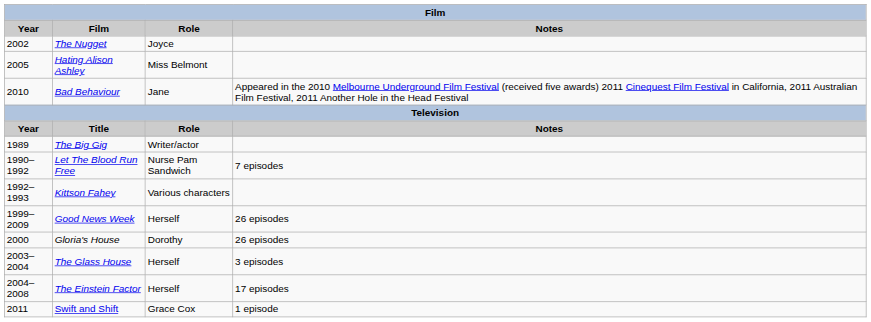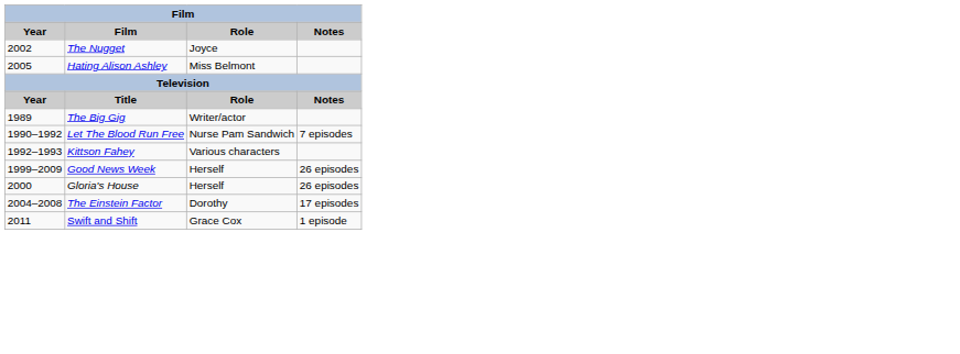 <table class="wikitable" style="font-size:90%;">
 <tr>
 <th colspan=4 style="background:#B0C4DE;">Film</th>
 </tr>
 <tr align="center">
 <th style="background: #CCCCCC;">Year</th>
 <th style="background: #CCCCCC;">Film</th>
 <th style="background: #CCCCCC;">Role</th>
 <th style="background: #CCCCCC;">Notes</th>
 </tr>
 <tr>
 <td>2002</td>
 <td><em><a href='#'>The Nugget</a></em></td>
 <td>Joyce</td>
 <td></td>
 </tr>
 <tr>
 <td>2005</td>
 <td><em><a href='#'>Hating Alison Ashley</a></em></td>
 <td>Miss Belmont</td>
-</tr>
-<tr>
-<td>2010</td>
-<td><em><a href='#'>Bad Behaviour</a></em></td>
-<td>Jane</td>
-<td>Appeared in the 2010 <a href='#'>Melbourne Underground Film Festival</a> (received five awards)  2011 <a href='#'>Cinequest Film Festival</a> in California, 2011 Australian Film Festival, 2011 Another Hole in the Head Festival</td>
 </tr>
 <tr align="center">
 <th colspan=4 style="background:#B0C4DE;">Television</th>
 </tr>
 <tr align="center">
 <th style="background: #CCCCCC;">Year</th>
 <th style="background: #CCCCCC;">Title</th>
 <th style="background: #CCCCCC;">Role</th>
 <th style="background: #CCCCCC;">Notes</th>
 </tr>
 <tr>
 <td>1989</td>
 <td><em><a href='#'>The Big Gig</a></em></td>
 <td>Writer/actor</td>
 </tr>
 <tr>
 <td>1990–1992</td>
 <td><em><a href='#'>Let The Blood Run Free</a></em></td>
 <td>Nurse Pam Sandwich</td>
 <td>7 episodes</td>
 </tr>
 <tr>
 <td>1992–1993</td>
 <td><em><a href='#'>Kittson Fahey</a></em></td>
 <td>Various characters</td>
 </tr>
 <tr>
 <td>1999–2009</td>
 <td><em><a href='#'>Good News Week</a></em></td>
 <td>Herself</td>
 <td>26 episodes</td>
 </tr>
 <tr>
 <td>2000</td>
 <td><em>Gloria's House</em></td>
-<td>Dorothy</td>
+<td>Herself</td>
 <td>26 episodes</td>
-</tr>
-<tr>
-<td>2003–2004</td>
-<td><em><a href='#'>The Glass House</a></em></td>
-<td>Herself</td>
-<td>3 episodes</td>
 </tr>
 <tr>
 <td>2004–2008</td>
 <td><em><a href='#'>The Einstein Factor</a></em></td>
-<td>Herself</td>
+<td>Dorothy</td>
 <td>17 episodes</td>
 </tr>
 <tr>
 <td>2011</td>
 <td><a href='#'>Swift and Shift</a></td>
 <td>Grace Cox</td>
 <td>1 episode</td>
 </tr>
 </table>
